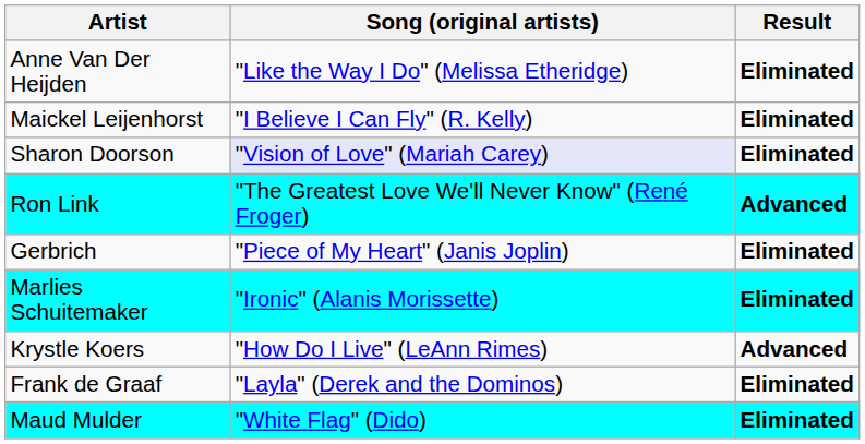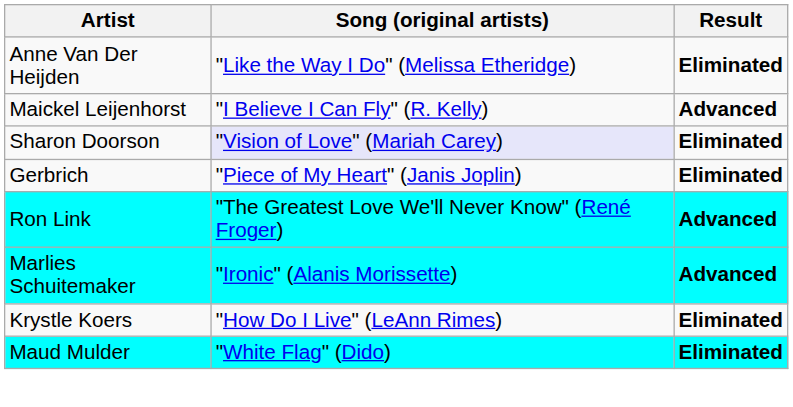 <table class=wikitable>
 <tr>
 <th>Artist</th>
 <th>Song (original artists)</th>
 <th>Result</th>
 </tr>
 <tr>
 <td>Anne Van Der Heijden</td>
 <td>"<a href='#'>Like the Way I Do</a>" (<a href='#'>Melissa Etheridge</a>)</td>
 <td><strong>Eliminated</strong></td>
 </tr>
 <tr>
 <td>Maickel Leijenhorst</td>
 <td>"<a href='#'>I Believe I Can Fly</a>" (<a href='#'>R. Kelly</a>)</td>
-<td><strong>Eliminated</strong></td>
+<td><strong>Advanced</strong></td>
 </tr>
 <tr>
 <td>Sharon Doorson</td>
 <td style="background: lavender;">"<a href='#'>Vision of Love</a>" (<a href='#'>Mariah Carey</a>)</td>
+<td><strong>Eliminated</strong></td>
+</tr>
+<tr>
+<td>Gerbrich</td>
+<td>"<a href='#'>Piece of My Heart</a>" (<a href='#'>Janis Joplin</a>)</td>
 <td><strong>Eliminated</strong></td>
 </tr>
 <tr style="background:cyan;">
 <td>Ron Link</td>
 <td>"The Greatest Love We'll Never Know" (<a href='#'>René Froger</a>)</td>
 <td><strong>Advanced</strong></td>
 </tr>
-<tr>
-<td>Gerbrich</td>
-<td>"<a href='#'>Piece of My Heart</a>" (<a href='#'>Janis Joplin</a>)</td>
-<td><strong>Eliminated</strong></td>
-</tr>
 <tr style="background:cyan;">
 <td>Marlies Schuitemaker</td>
 <td>"<a href='#'>Ironic</a>" (<a href='#'>Alanis Morissette</a>)</td>
-<td><strong>Eliminated</strong></td>
+<td><strong>Advanced</strong></td>
 </tr>
 <tr>
 <td>Krystle Koers</td>
 <td>"<a href='#'>How Do I Live</a>" (<a href='#'>LeAnn Rimes</a>)</td>
-<td><strong>Advanced</strong></td>
-</tr>
-<tr>
-<td>Frank de Graaf</td>
-<td>"<a href='#'>Layla</a>" (<a href='#'>Derek and the Dominos</a>)</td>
 <td><strong>Eliminated</strong></td>
 </tr>
 <tr style="background:cyan;">
 <td>Maud Mulder</td>
 <td>"<a href='#'>White Flag</a>" (<a href='#'>Dido</a>)</td>
 <td><strong>Eliminated</strong></td>
 </tr>
 </table>
